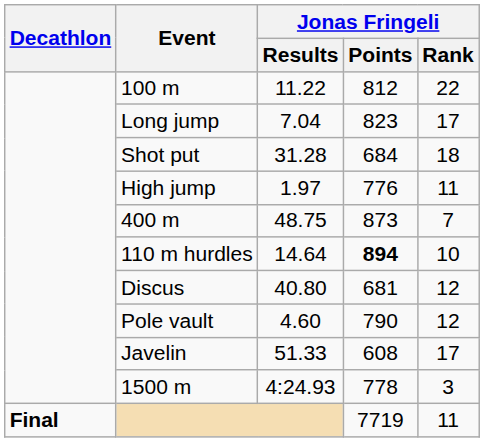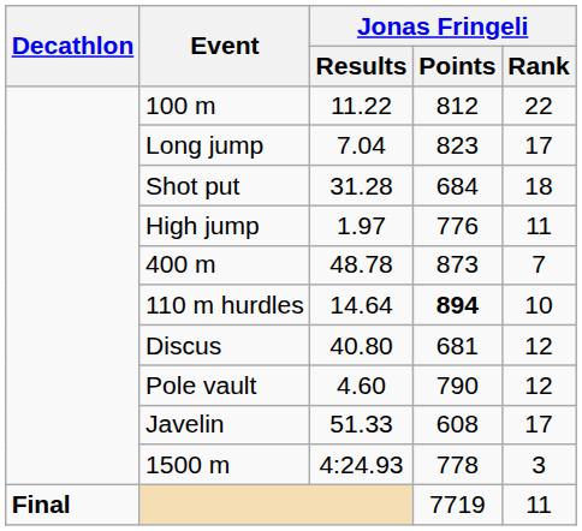 <table class=wikitable style="font-size:90%">
 <tr>
 <th rowspan="2"><a href='#'>Decathlon</a></th>
 <th rowspan="2">Event</th>
 <th colspan="3"><a href='#'>Jonas Fringeli</a></th>
 </tr>
 <tr>
 <th>Results</th>
 <th>Points</th>
 <th>Rank</th>
 </tr>
 <tr>
 <td rowspan="10"></td>
 <td>100 m</td>
 <td align=center>11.22</td>
 <td align=center>812</td>
 <td align=center>22</td>
 </tr>
 <tr>
 <td>Long jump</td>
 <td align=center>7.04</td>
 <td align=center>823</td>
 <td align=center>17</td>
 </tr>
 <tr>
 <td>Shot put</td>
 <td align=center>31.28</td>
 <td align=center>684</td>
 <td align=center>18</td>
 </tr>
 <tr>
 <td>High jump</td>
 <td align=center>1.97</td>
 <td align=center>776</td>
 <td align=center>11</td>
 </tr>
 <tr>
 <td>400 m</td>
-<td align=center>48.75</td>
+<td align=center>48.78</td>
 <td align=center>873</td>
 <td align=center>7</td>
 </tr>
 <tr>
 <td>110 m hurdles</td>
 <td align=center>14.64</td>
 <td align=center><strong>894</strong></td>
 <td align=center>10</td>
 </tr>
 <tr>
 <td>Discus</td>
 <td align=center>40.80</td>
 <td align=center>681</td>
 <td align=center>12</td>
 </tr>
 <tr>
 <td>Pole vault</td>
 <td align=center>4.60</td>
 <td align=center>790</td>
 <td align=center>12</td>
 </tr>
 <tr>
 <td>Javelin</td>
 <td align=center>51.33</td>
 <td align=center>608</td>
 <td align=center>17</td>
 </tr>
 <tr>
 <td>1500 m</td>
 <td align=center>4:24.93</td>
 <td align=center>778</td>
 <td align=center>3</td>
 </tr>
 <tr>
 <td><strong>Final</strong></td>
 <td colspan="2" bgcolor="wheat"></td>
 <td align=center>7719</td>
 <td align=center>11</td>
 </tr>
 </table>
